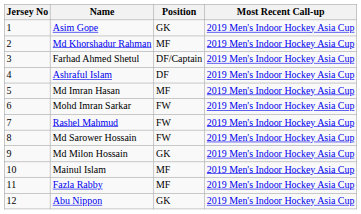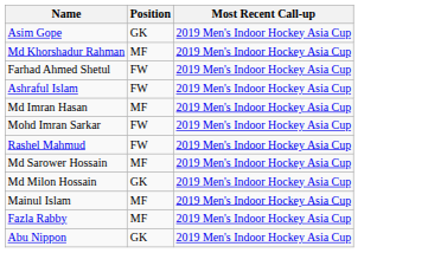 <table class="wikitable sortable">
 <tr>
-<th>Jersey No</th>
 <th>Name</th>
 <th>Position</th>
 <th>Most Recent Call-up</th>
 </tr>
 <tr>
-<td>1</td>
 <td><a href='#'>Asim Gope</a></td>
 <td>GK</td>
 <td><a href='#'>2019 Men's Indoor Hockey Asia Cup</a></td>
 </tr>
 <tr>
-<td>2</td>
 <td><a href='#'>Md Khorshadur Rahman</a></td>
 <td>MF</td>
 <td><a href='#'>2019 Men's Indoor Hockey Asia Cup</a></td>
 </tr>
 <tr>
-<td>3</td>
 <td>Farhad Ahmed Shetul</td>
-<td>DF/Captain</td>
+<td>FW</td>
 <td><a href='#'>2019 Men's Indoor Hockey Asia Cup</a></td>
 </tr>
 <tr>
-<td>4</td>
 <td><a href='#'>Ashraful Islam</a></td>
-<td>DF</td>
+<td>FW</td>
 <td><a href='#'>2019 Men's Indoor Hockey Asia Cup</a></td>
 </tr>
 <tr>
-<td>5</td>
 <td>Md Imran Hasan</td>
 <td>MF</td>
 <td><a href='#'>2019 Men's Indoor Hockey Asia Cup</a></td>
 </tr>
 <tr>
-<td>6</td>
 <td>Mohd Imran Sarkar</td>
 <td>FW</td>
 <td><a href='#'>2019 Men's Indoor Hockey Asia Cup</a></td>
 </tr>
 <tr>
-<td>7</td>
 <td><a href='#'>Rashel Mahmud</a></td>
 <td>FW</td>
 <td><a href='#'>2019 Men's Indoor Hockey Asia Cup</a></td>
 </tr>
 <tr>
-<td>8</td>
 <td>Md Sarower Hossain</td>
-<td>FW</td>
+<td>MF</td>
 <td><a href='#'>2019 Men's Indoor Hockey Asia Cup</a></td>
 </tr>
 <tr>
-<td>9</td>
 <td>Md Milon Hossain</td>
 <td>GK</td>
 <td><a href='#'>2019 Men's Indoor Hockey Asia Cup</a></td>
 </tr>
 <tr>
-<td>10</td>
 <td>Mainul Islam</td>
 <td>MF</td>
 <td><a href='#'>2019 Men's Indoor Hockey Asia Cup</a></td>
 </tr>
 <tr>
-<td>11</td>
 <td><a href='#'>Fazla Rabby</a></td>
 <td>MF</td>
 <td><a href='#'>2019 Men's Indoor Hockey Asia Cup</a></td>
 </tr>
 <tr>
-<td>12</td>
 <td><a href='#'>Abu Nippon</a></td>
 <td>GK</td>
 <td><a href='#'>2019 Men's Indoor Hockey Asia Cup</a></td>
 </tr>
 </table>
